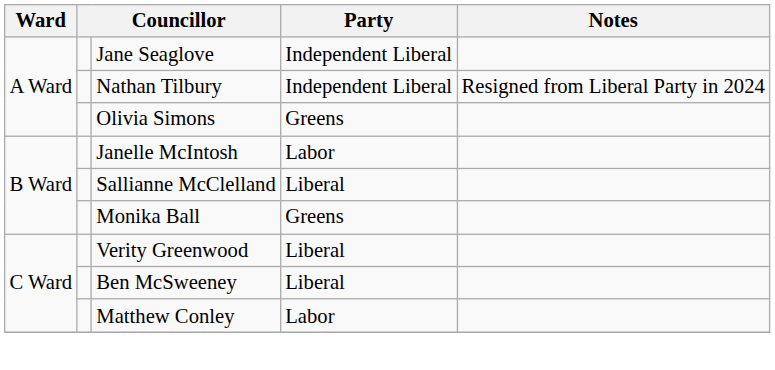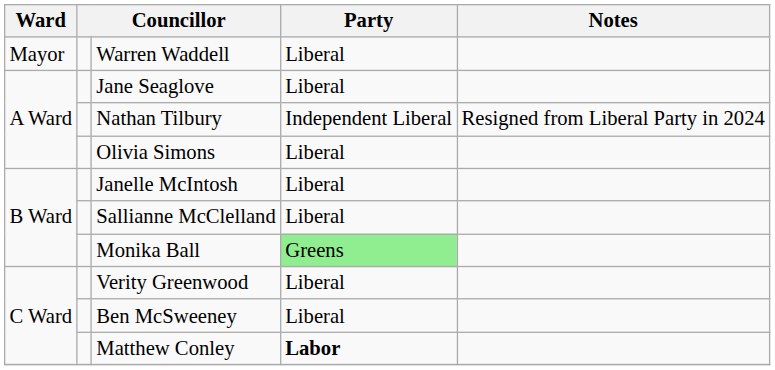 <table class="wikitable">
 <tr>
 <th>Ward</th>
 <th colspan="2">Councillor</th>
 <th>Party</th>
 <th>Notes</th>
 </tr>
 <tr>
+<td>Mayor</td>
+<td> </td>
+<td>Warren Waddell</td>
+<td>Liberal</td>
+<td></td>
+</tr>
+<tr>
 <td rowspan="3">A Ward</td>
 <td> </td>
 <td>Jane Seaglove</td>
-<td>Independent Liberal</td>
+<td>Liberal</td>
 <td></td>
 </tr>
 <tr>
 <td> </td>
 <td>Nathan Tilbury</td>
 <td>Independent Liberal</td>
 <td>Resigned from Liberal Party in 2024</td>
 </tr>
 <tr>
 <td> </td>
 <td>Olivia Simons</td>
-<td>Greens</td>
+<td>Liberal</td>
 <td></td>
 </tr>
 <tr>
 <td rowspan="3">B Ward</td>
 <td> </td>
 <td>Janelle McIntosh</td>
-<td>Labor</td>
+<td>Liberal</td>
 <td></td>
 </tr>
 <tr>
 <td> </td>
 <td>Sallianne McClelland</td>
 <td>Liberal</td>
 <td></td>
 </tr>
 <tr>
 <td> </td>
 <td>Monika Ball</td>
-<td>Greens</td>
+<td style="background: lightgreen;">Greens</td>
 <td></td>
 </tr>
 <tr>
 <td rowspan="3">C Ward</td>
 <td> </td>
 <td>Verity Greenwood</td>
 <td>Liberal</td>
 <td></td>
 </tr>
 <tr>
 <td> </td>
 <td>Ben McSweeney</td>
 <td>Liberal</td>
 <td></td>
 </tr>
 <tr>
 <td> </td>
 <td>Matthew Conley</td>
-<td>Labor</td>
+<td><strong>Labor</strong></td>
 <td></td>
 </tr>
 <tr>
 </tr>
 </table>
